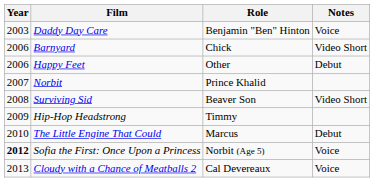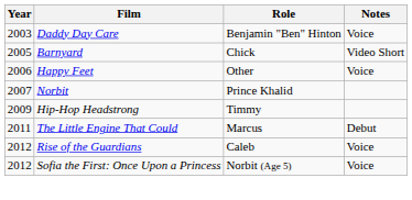 <table class="wikitable">
 <tr>
 <th>Year</th>
 <th>Film</th>
 <th>Role</th>
 <th>Notes</th>
 </tr>
 <tr>
 <td>2003</td>
 <td><em><a href='#'>Daddy Day Care</a></em></td>
 <td>Benjamin "Ben" Hinton</td>
 <td>Voice</td>
 </tr>
 <tr>
-<td>2006</td>
+<td>2005</td>
 <td><em><a href='#'>Barnyard</a></em></td>
 <td>Chick</td>
 <td>Video Short</td>
 </tr>
 <tr>
 <td>2006</td>
 <td><em><a href='#'>Happy Feet</a></em></td>
 <td>Other</td>
-<td>Debut</td>
+<td>Voice</td>
 </tr>
 <tr>
 <td>2007</td>
 <td><em><a href='#'>Norbit</a></em></td>
 <td>Prince Khalid</td>
 <td></td>
 </tr>
 <tr>
-<td>2008</td>
-<td><em><a href='#'>Surviving Sid</a></em></td>
-<td>Beaver Son</td>
-<td>Video Short</td>
-</tr>
-<tr>
 <td>2009</td>
 <td><em>Hip-Hop Headstrong</em></td>
 <td>Timmy</td>
 <td></td>
 </tr>
 <tr>
-<td>2010</td>
+<td>2011</td>
 <td><em><a href='#'>The Little Engine That Could</a></em></td>
 <td>Marcus</td>
 <td>Debut</td>
 </tr>
 <tr>
-<td><strong>2012</strong></td>
+<td>2012</td>
+<td><em><a href='#'>Rise of the Guardians</a></em></td>
+<td>Caleb</td>
+<td>Voice</td>
+</tr>
+<tr>
+<td>2012</td>
 <td><em>Sofia the First: Once Upon a Princess</em></td>
 <td>Norbit <small>(Age 5)</small></td>
 <td>Voice</td>
 </tr>
-<tr>
-<td>2013</td>
-<td><em><a href='#'>Cloudy with a Chance of Meatballs 2</a></em></td>
-<td>Cal Devereaux</td>
-<td>Voice</td>
-</tr>
 </table>
